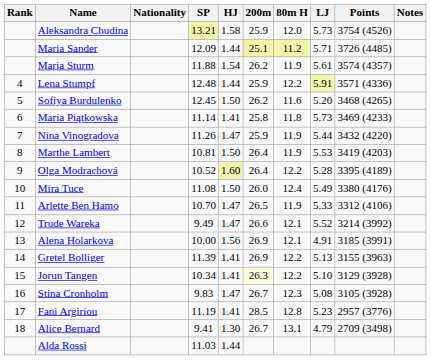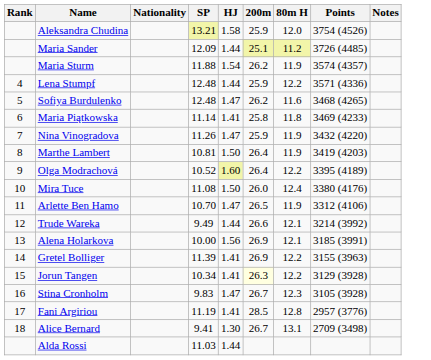 <table class="wikitable sortable" style="text-align:center">
 <tr>
 <th>Rank</th>
 <th>Name</th>
 <th>Nationality</th>
 <th>SP</th>
 <th>HJ</th>
 <th>200m</th>
 <th>80m H</th>
-<th>LJ</th>
 <th>Points</th>
 <th>Notes</th>
 </tr>
 <tr>
 <td></td>
 <td align=left><a href='#'>Aleksandra Chudina</a></td>
 <td align=left></td>
 <td bgcolor=#F2F5A9>13.21</td>
 <td>1.58</td>
 <td>25.9</td>
 <td>12.0</td>
-<td>5.73</td>
 <td>3754 (4526)</td>
 <td></td>
 </tr>
 <tr>
 <td></td>
 <td align=left><a href='#'>Maria Sander</a></td>
 <td align=left></td>
 <td>12.09</td>
 <td>1.44</td>
 <td bgcolor=#F2F5A9>25.1</td>
 <td bgcolor=#F2F5A9>11.2</td>
-<td>5.71</td>
 <td>3726 (4485)</td>
 <td></td>
 </tr>
 <tr>
 <td></td>
 <td align=left><a href='#'>Maria Sturm</a></td>
 <td align=left></td>
 <td>11.88</td>
 <td>1.54</td>
 <td>26.2</td>
 <td>11.9</td>
-<td>5.61</td>
 <td>3574 (4357)</td>
 <td></td>
 </tr>
 <tr>
 <td>4</td>
 <td align=left><a href='#'>Lena Stumpf</a></td>
 <td align=left></td>
 <td>12.48</td>
 <td>1.44</td>
 <td>25.9</td>
 <td>12.2</td>
-<td bgcolor=#F2F5A9>5.91</td>
 <td>3571 (4336)</td>
 <td></td>
 </tr>
 <tr>
 <td>5</td>
 <td align=left><a href='#'>Sofiya Burdulenko</a></td>
 <td align=left></td>
-<td>12.45</td>
-<td>1.50</td>
+<td>12.48</td>
+<td>1.47</td>
 <td>26.2</td>
 <td>11.6</td>
-<td>5.20</td>
 <td>3468 (4265)</td>
 <td></td>
 </tr>
 <tr>
 <td>6</td>
 <td align=left><a href='#'>Maria Piątkowska</a></td>
 <td align=left></td>
 <td>11.14</td>
 <td>1.41</td>
 <td>25.8</td>
 <td>11.8</td>
-<td>5.73</td>
 <td>3469 (4233)</td>
 <td></td>
 </tr>
 <tr>
 <td>7</td>
 <td align=left><a href='#'>Nina Vinogradova</a></td>
 <td align=left></td>
 <td>11.26</td>
 <td>1.47</td>
 <td>25.9</td>
 <td>11.9</td>
-<td>5.44</td>
 <td>3432 (4220)</td>
 <td></td>
 </tr>
 <tr>
 <td>8</td>
 <td align=left><a href='#'>Marthe Lambert</a></td>
 <td align=left></td>
 <td>10.81</td>
 <td>1.50</td>
 <td>26.4</td>
 <td>11.9</td>
-<td>5.53</td>
 <td>3419 (4203)</td>
 <td></td>
 </tr>
 <tr>
 <td>9</td>
 <td align=left><a href='#'>Olga Modrachová</a></td>
 <td align=left></td>
 <td>10.52</td>
 <td bgcolor=#F2F5A9>1.60</td>
 <td>26.4</td>
 <td>12.2</td>
-<td>5.28</td>
 <td>3395 (4189)</td>
 <td></td>
 </tr>
 <tr>
 <td>10</td>
 <td align=left><a href='#'>Mira Tuce</a></td>
 <td align=left></td>
 <td>11.08</td>
 <td>1.50</td>
 <td>26.0</td>
 <td>12.4</td>
-<td>5.49</td>
 <td>3380 (4176)</td>
 <td></td>
 </tr>
 <tr>
 <td>11</td>
 <td align=left><a href='#'>Arlette Ben Hamo</a></td>
 <td align=left></td>
 <td>10.70</td>
 <td>1.47</td>
 <td>26.5</td>
 <td>11.9</td>
-<td>5.33</td>
 <td>3312 (4106)</td>
 <td></td>
 </tr>
 <tr>
 <td>12</td>
 <td align=left><a href='#'>Trude Wareka</a></td>
 <td align=left></td>
 <td>9.49</td>
-<td>1.47</td>
+<td>1.44</td>
 <td>26.6</td>
 <td>12.1</td>
-<td>5.52</td>
 <td>3214 (3992)</td>
 <td></td>
 </tr>
 <tr>
 <td>13</td>
 <td align=left><a href='#'>Alena Holarkova</a></td>
 <td align=left></td>
 <td>10.00</td>
 <td>1.56</td>
 <td>26.9</td>
 <td>12.1</td>
-<td>4.91</td>
 <td>3185 (3991)</td>
 <td></td>
 </tr>
 <tr>
 <td>14</td>
 <td align=left><a href='#'>Gretel Bolliger</a></td>
 <td align=left></td>
 <td>11.39</td>
 <td>1.41</td>
 <td>26.9</td>
 <td>12.2</td>
-<td>5.13</td>
 <td>3155 (3963)</td>
 <td></td>
 </tr>
 <tr>
 <td>15</td>
 <td align=left><a href='#'>Jorun Tangen</a></td>
 <td align=left></td>
 <td>10.34</td>
 <td>1.41</td>
 <td style="background: lightyellow;">26.3</td>
 <td>12.2</td>
-<td>5.10</td>
 <td>3129 (3928)</td>
 <td></td>
 </tr>
 <tr>
 <td>16</td>
 <td align=left><a href='#'>Stina Cronholm</a></td>
 <td align=left></td>
 <td>9.83</td>
 <td>1.47</td>
 <td>26.7</td>
 <td>12.3</td>
-<td>5.08</td>
 <td>3105 (3928)</td>
 <td></td>
 </tr>
 <tr>
 <td>17</td>
 <td align=left><a href='#'>Fani Argiriou</a></td>
 <td align=left></td>
 <td>11.19</td>
 <td>1.41</td>
 <td>28.5</td>
 <td>12.8</td>
-<td>5.23</td>
 <td>2957 (3776)</td>
 <td></td>
 </tr>
 <tr>
 <td>18</td>
 <td align=left><a href='#'>Alice Bernard</a></td>
 <td align=left></td>
 <td>9.41</td>
 <td>1.30</td>
 <td>26.7</td>
 <td>13.1</td>
-<td>4.79</td>
 <td>2709 (3498)</td>
 <td></td>
 </tr>
 <tr>
 <td></td>
 <td align=left><a href='#'>Alda Rossi</a></td>
 <td align=left></td>
 <td>11.03</td>
 <td>1.44</td>
 <td></td>
 <td></td>
 <td></td>
 <td></td>
-<td></td>
 </tr>
 </table>
